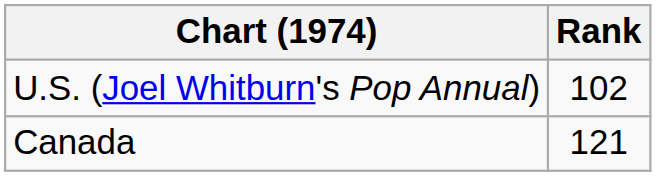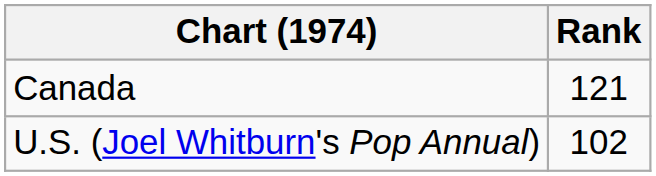 <table class="wikitable">
 <tr>
 <th align="left">Chart (1974)</th>
 <th style="text-align:center;">Rank</th>
 </tr>
 <tr>
+<td>Canada </td>
+<td style="text-align:center;">121</td>
+</tr>
+<tr>
 <td>U.S. (<a href='#'>Joel Whitburn</a>'s <em>Pop Annual</em>)</td>
 <td style="text-align:center;">102</td>
 </tr>
-<tr>
-<td>Canada </td>
-<td style="text-align:center;">121</td>
-</tr>
 </table>
